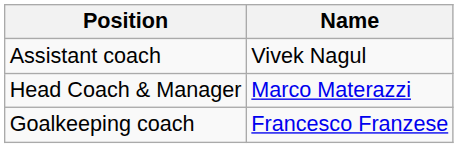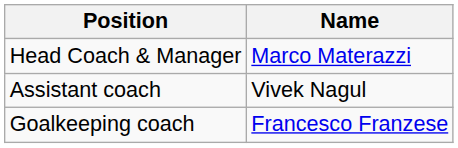 <table class="wikitable">
 <tr>
 <th>Position</th>
 <th>Name</th>
 </tr>
 <tr>
+<td>Head Coach & Manager</td>
+<td> <a href='#'>Marco Materazzi</a></td>
+</tr>
+<tr>
 <td>Assistant coach</td>
 <td> Vivek Nagul</td>
-</tr>
-<tr>
-<td>Head Coach & Manager</td>
-<td> <a href='#'>Marco Materazzi</a></td>
 </tr>
 <tr>
 <td>Goalkeeping coach</td>
 <td> <a href='#'>Francesco Franzese</a></td>
 </tr>
 </table>
